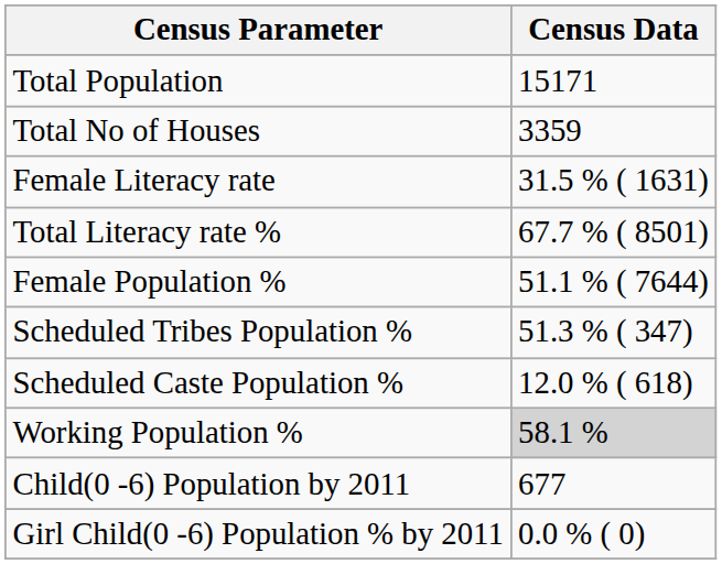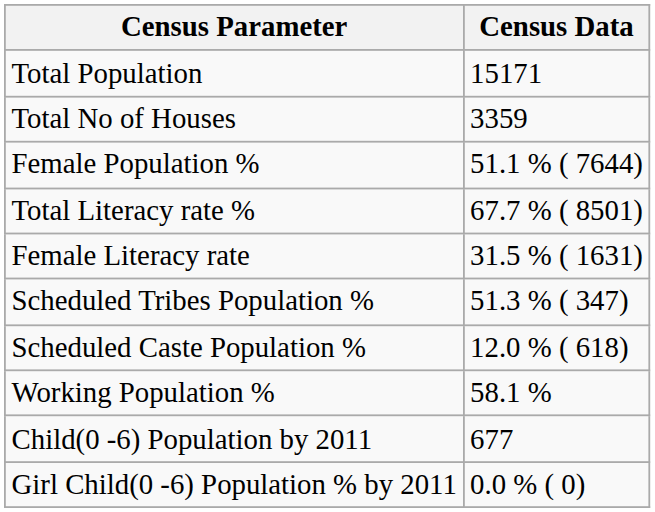 <table class="wikitable">
 <tr>
 <th>Census Parameter</th>
 <th>Census Data</th>
 </tr>
 <tr>
 <td>Total Population</td>
 <td>15171</td>
 </tr>
 <tr>
 <td>Total No of Houses</td>
 <td>3359</td>
 </tr>
 <tr>
-<td>Female Literacy rate</td>
-<td>31.5 % ( 1631)</td>
+<td>Female Population %</td>
+<td>51.1 % ( 7644)</td>
 </tr>
 <tr>
 <td>Total Literacy rate %</td>
 <td>67.7 % ( 8501)</td>
 </tr>
 <tr>
-<td>Female Population %</td>
-<td>51.1 % ( 7644)</td>
+<td>Female Literacy rate</td>
+<td>31.5 % ( 1631)</td>
 </tr>
 <tr>
 <td>Scheduled Tribes Population %</td>
 <td>51.3 % ( 347)</td>
 </tr>
 <tr>
 <td>Scheduled Caste Population %</td>
 <td>12.0 % ( 618)</td>
 </tr>
 <tr>
 <td>Working Population %</td>
-<td style="background: lightgrey;">58.1 %</td>
+<td>58.1 %</td>
 </tr>
 <tr>
 <td>Child(0 -6) Population by 2011</td>
 <td>677</td>
 </tr>
 <tr>
 <td>Girl Child(0 -6) Population % by 2011</td>
 <td>0.0 % ( 0)</td>
 </tr>
 </table>
